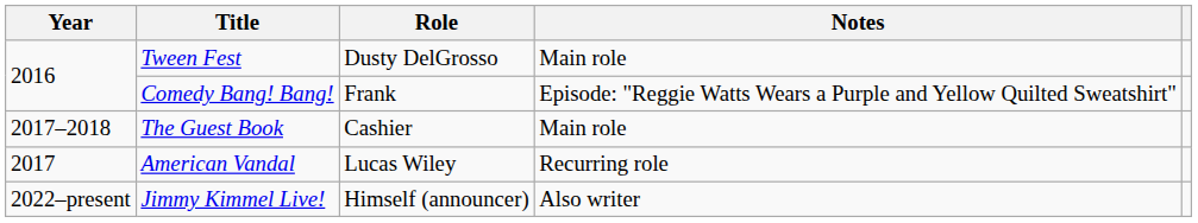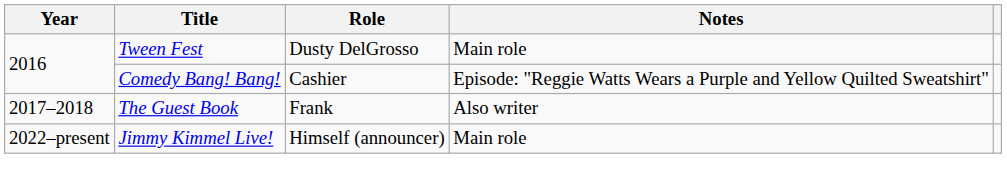 <table class="wikitable sortable">
 <tr>
 <th>Year</th>
 <th>Title</th>
 <th>Role</th>
 <th class="unsortable">Notes</th>
 <th class="unsortable"></th>
 </tr>
 <tr>
 <td rowspan="2">2016</td>
 <td><em><a href='#'>Tween Fest</a></em></td>
 <td>Dusty DelGrosso</td>
 <td>Main role</td>
 <td></td>
 </tr>
 <tr>
 <td><em><a href='#'>Comedy Bang! Bang!</a></em></td>
-<td>Frank</td>
+<td>Cashier</td>
 <td>Episode: "Reggie Watts Wears a Purple and Yellow Quilted Sweatshirt"</td>
 <td></td>
 </tr>
 <tr>
 <td>2017–2018</td>
 <td><em><a href='#'>The Guest Book</a></em></td>
-<td>Cashier</td>
-<td>Main role</td>
-<td></td>
-</tr>
-<tr>
-<td>2017</td>
-<td><em><a href='#'>American Vandal</a></em></td>
-<td>Lucas Wiley</td>
-<td>Recurring role</td>
+<td>Frank</td>
+<td>Also writer</td>
 <td></td>
 </tr>
 <tr>
 <td>2022–present</td>
 <td><em><a href='#'>Jimmy Kimmel Live!</a></em></td>
 <td>Himself (announcer)</td>
-<td>Also writer</td>
+<td>Main role</td>
 <td></td>
 </tr>
 </table>
